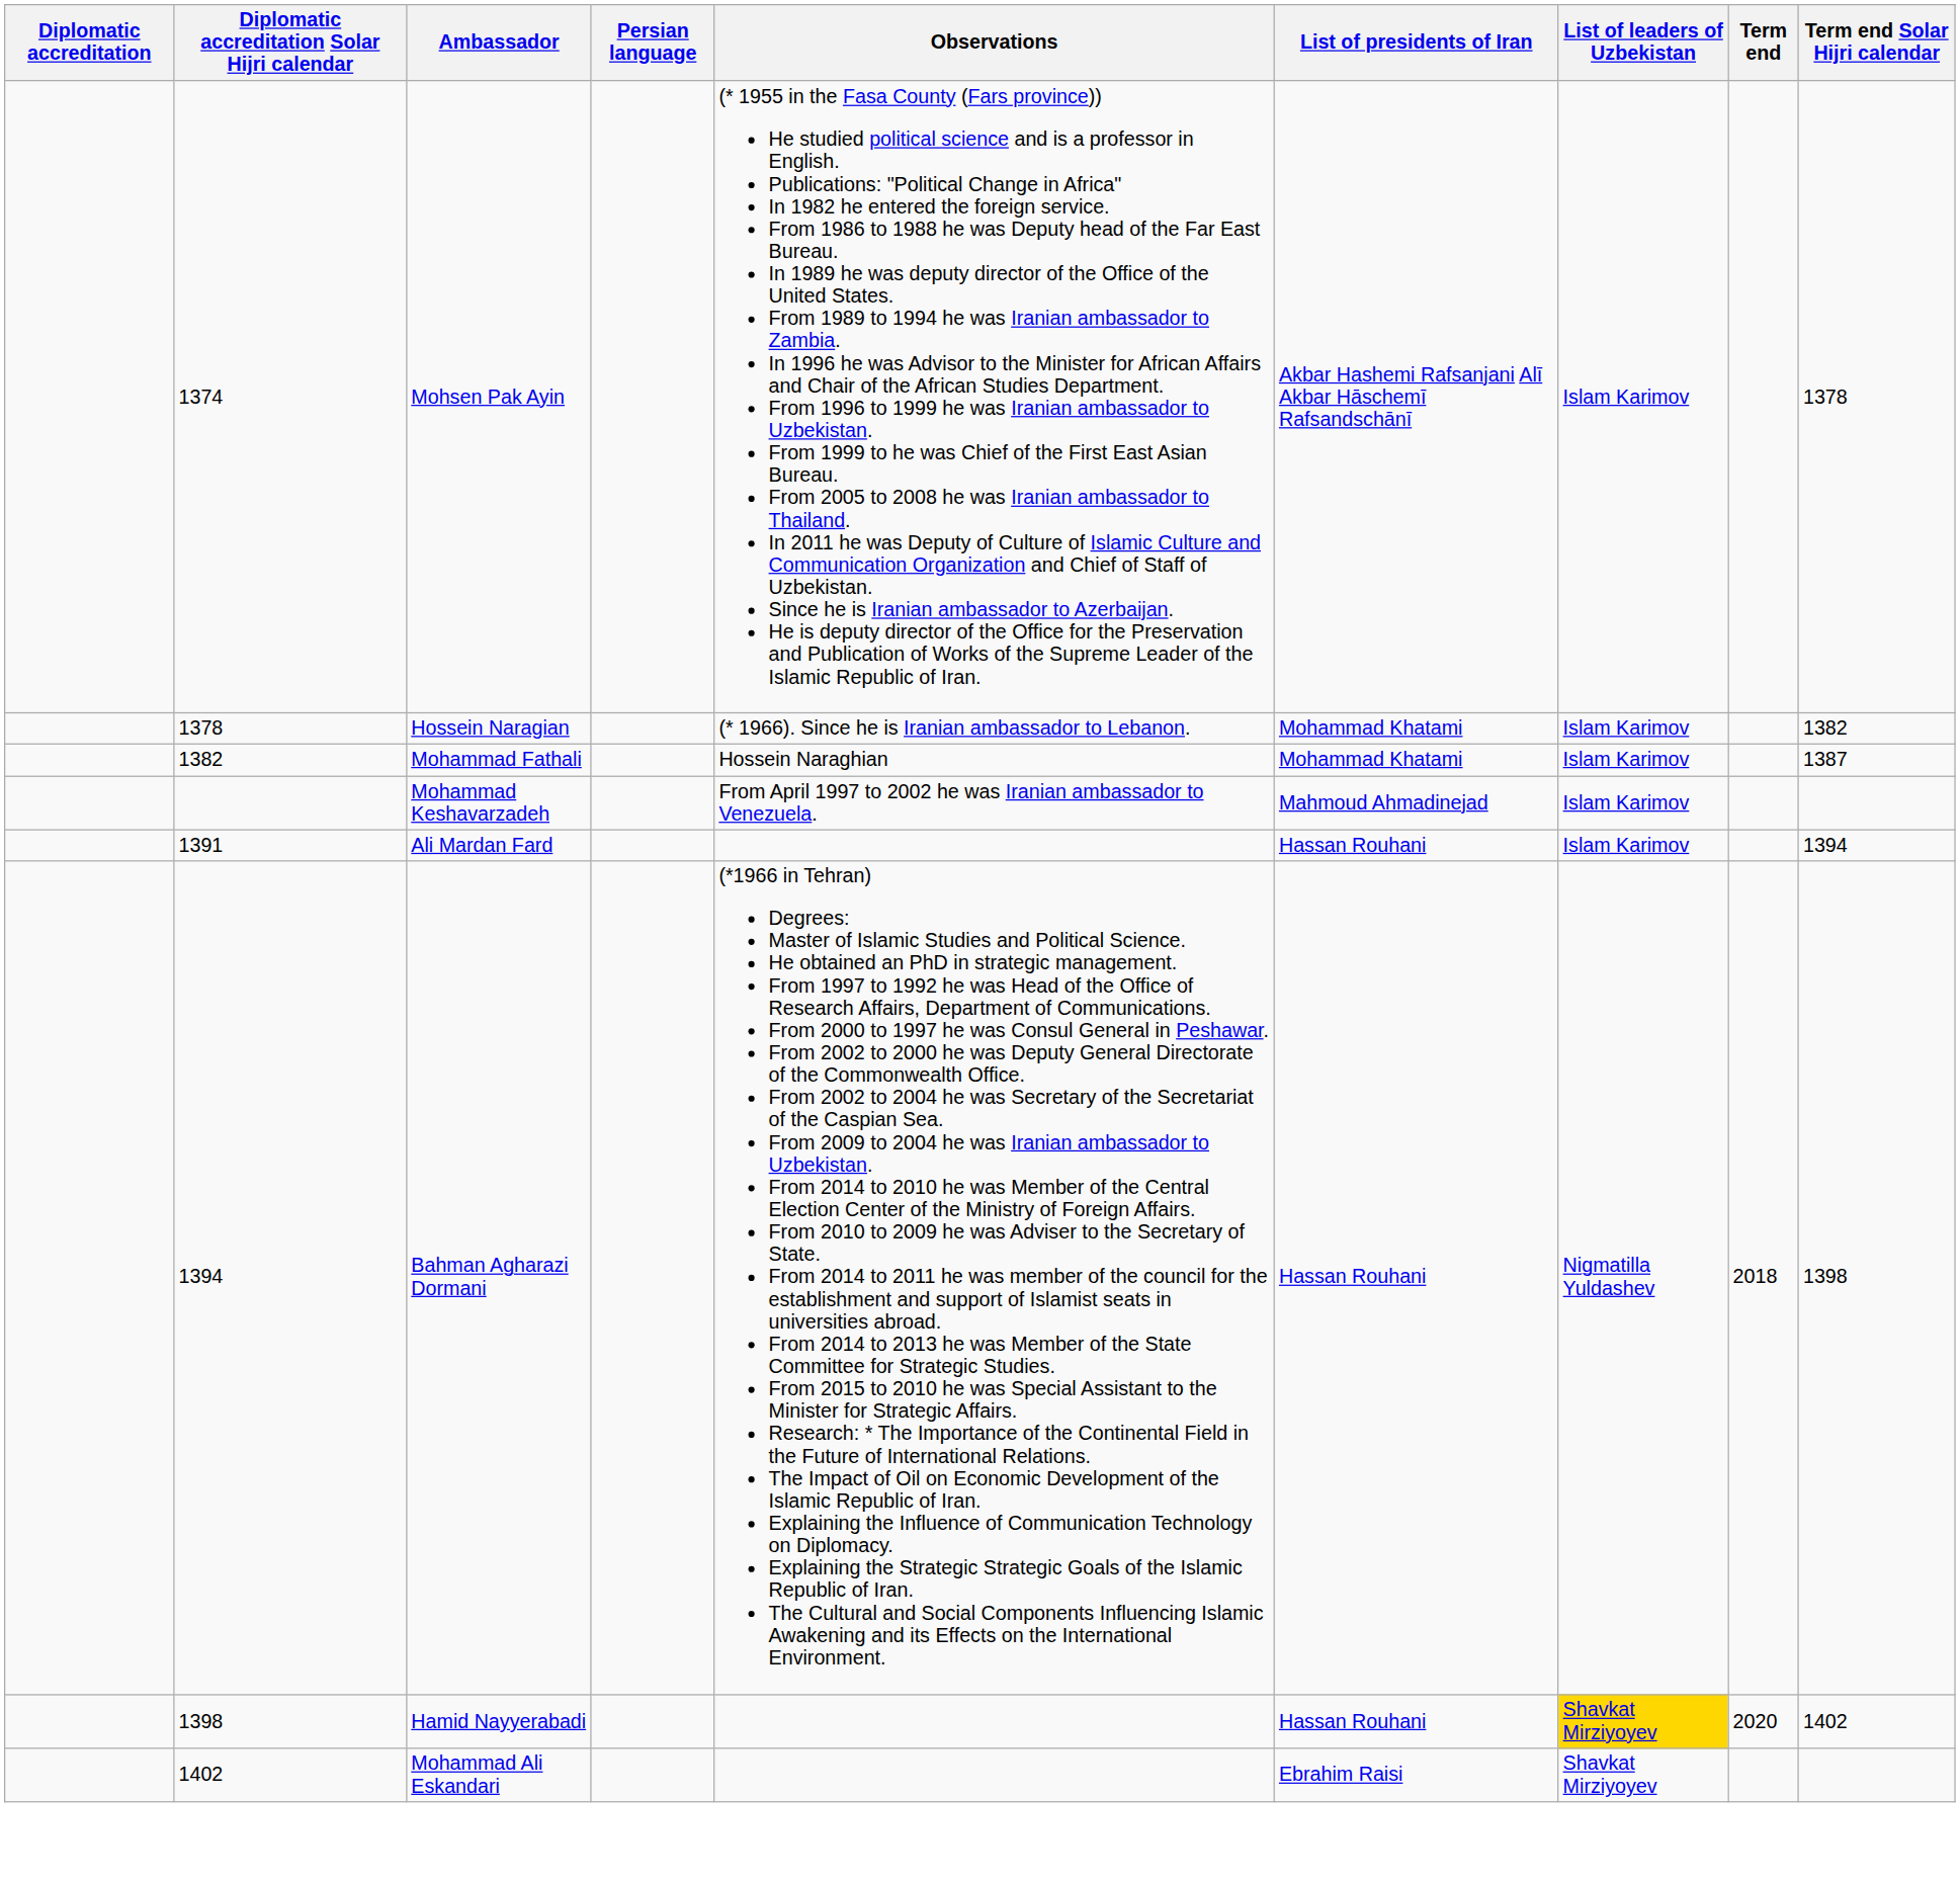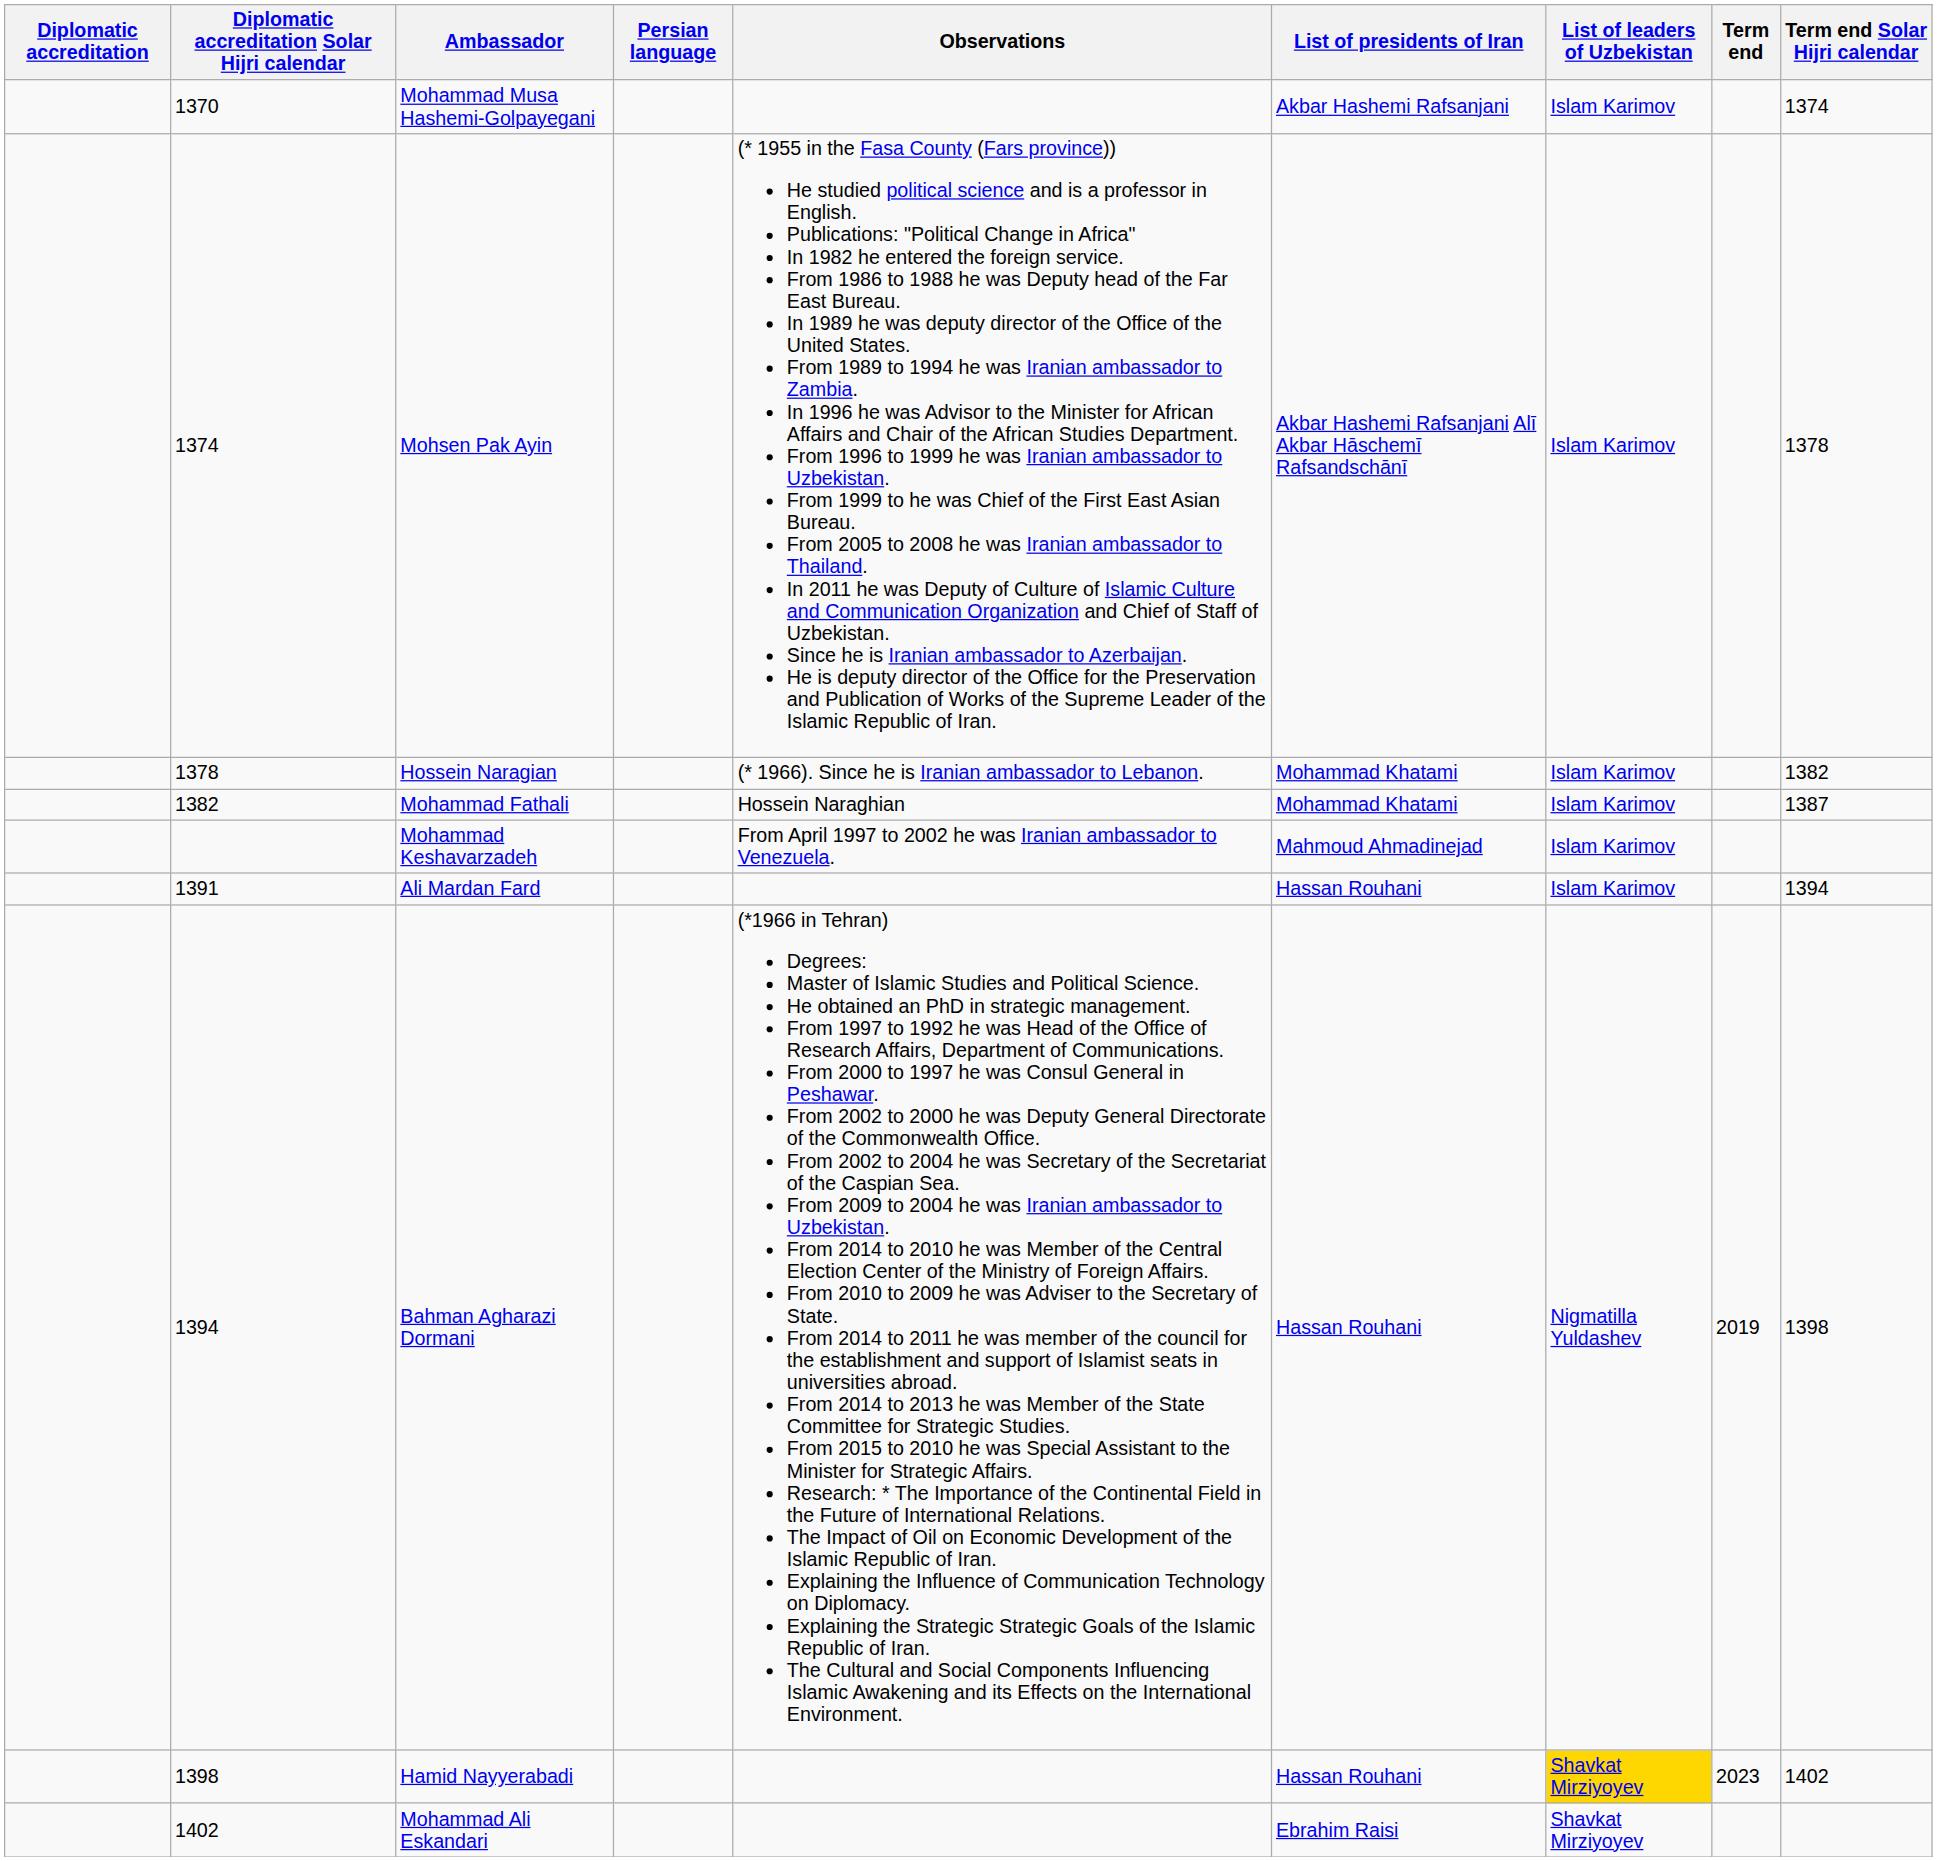 <table class="wikitable sortable">
 <tr>
 <th><a href='#'>Diplomatic accreditation</a></th>
 <th><a href='#'>Diplomatic accreditation</a> <a href='#'>Solar Hijri calendar</a></th>
 <th><a href='#'>Ambassador</a></th>
 <th><a href='#'>Persian language</a></th>
 <th>Observations</th>
 <th><a href='#'>List of presidents of Iran</a></th>
 <th><a href='#'>List of leaders of Uzbekistan</a></th>
 <th>Term end</th>
 <th>Term end <a href='#'>Solar Hijri calendar</a></th>
+</tr>
+<tr>
+<td></td>
+<td>1370</td>
+<td><a href='#'>Mohammad Musa Hashemi-Golpayegani</a></td>
+<td></td>
+<td></td>
+<td><a href='#'>Akbar Hashemi Rafsanjani</a></td>
+<td><a href='#'>Islam Karimov</a></td>
+<td></td>
+<td>1374</td>
 </tr>
 <tr>
 <td></td>
 <td>1374</td>
 <td><a href='#'>Mohsen Pak Ayin</a></td>
 <td></td>
 <td>(* 1955 in the <a href='#'>Fasa County</a> (<a href='#'>Fars province</a>))<br><ul><li>He studied <a href='#'>political science</a> and is a professor in English.</li><li>Publications: "Political Change in Africa"</li><li>In 1982 he entered the foreign service.</li><li>From 1986 to 1988 he was Deputy head of the Far East Bureau.</li><li>In 1989 he was deputy director of the Office of the United States.</li><li>From 1989 to 1994 he was <a href='#'>Iranian ambassador to Zambia</a>.</li><li>In 1996 he was Advisor to the Minister for African Affairs and Chair of the African Studies Department.</li><li>From 1996 to 1999 he was <a href='#'>Iranian ambassador to Uzbekistan</a>.</li><li>From 1999 to  he was Chief of the First East Asian Bureau.</li><li>From 2005 to 2008 he was <a href='#'>Iranian ambassador to Thailand</a>.</li><li>In 2011 he was Deputy of Culture of <a href='#'>Islamic Culture and Communication Organization</a> and Chief of Staff of Uzbekistan.</li><li>Since  he is <a href='#'>Iranian ambassador to Azerbaijan</a>.</li><li>He is deputy director of the Office for the Preservation and Publication of Works of the Supreme Leader of the Islamic Republic of Iran.</li></ul></td>
 <td><a href='#'>Akbar Hashemi Rafsanjani</a> <a href='#'>Alī Akbar Hāschemī Rafsandschānī</a></td>
 <td><a href='#'>Islam Karimov</a></td>
 <td></td>
 <td>1378</td>
 </tr>
 <tr>
 <td></td>
 <td>1378</td>
 <td><a href='#'>Hossein Naragian</a></td>
 <td></td>
 <td>(* 1966). Since  he is <a href='#'>Iranian ambassador to Lebanon</a>.</td>
 <td><a href='#'>Mohammad Khatami</a></td>
 <td><a href='#'>Islam Karimov</a></td>
 <td></td>
 <td>1382</td>
 </tr>
 <tr>
 <td></td>
 <td>1382</td>
 <td><a href='#'>Mohammad Fathali</a></td>
 <td></td>
 <td>Hossein Naraghian</td>
 <td><a href='#'>Mohammad Khatami</a></td>
 <td><a href='#'>Islam Karimov</a></td>
 <td></td>
 <td>1387</td>
 </tr>
 <tr>
 <td></td>
 <td></td>
 <td><a href='#'>Mohammad Keshavarzadeh</a></td>
 <td></td>
 <td>From April 1997 to 2002 he was <a href='#'>Iranian ambassador to Venezuela</a>.</td>
 <td><a href='#'>Mahmoud Ahmadinejad</a></td>
 <td><a href='#'>Islam Karimov</a></td>
 <td></td>
 <td></td>
 </tr>
 <tr>
 <td></td>
 <td>1391</td>
 <td><a href='#'>Ali Mardan Fard</a></td>
 <td></td>
 <td></td>
 <td><a href='#'>Hassan Rouhani</a></td>
 <td><a href='#'>Islam Karimov</a></td>
 <td></td>
 <td>1394</td>
 </tr>
 <tr>
 <td></td>
 <td>1394</td>
 <td><a href='#'>Bahman Agharazi Dormani</a></td>
 <td></td>
 <td>(*1966 in Tehran)<br><ul><li>Degrees:</li><li>Master of Islamic Studies and Political Science.</li><li>He obtained an PhD in strategic management.</li><li>From 1997 to 1992 he was Head of the Office of Research Affairs, Department of Communications.</li><li>From 2000 to 1997 he was Consul General in <a href='#'>Peshawar</a>.</li><li>From 2002 to 2000 he was Deputy General Directorate of the Commonwealth Office.</li><li>From 2002 to 2004 he was Secretary of the Secretariat of the Caspian Sea.</li><li>From 2009 to 2004 he was <a href='#'>Iranian ambassador to Uzbekistan</a>.</li><li>From 2014 to 2010 he was Member of the Central Election Center of the Ministry of Foreign Affairs.</li><li>From 2010 to 2009 he was Adviser to the Secretary of State.</li><li>From 2014 to 2011 he was member of the council for the establishment and support of Islamist seats in universities abroad.</li><li>From 2014 to 2013 he was Member of the State Committee for Strategic Studies.</li><li>From 2015 to 2010 he was Special Assistant to the Minister for Strategic Affairs.</li><li>Research:  * The Importance of the Continental Field in the Future of International Relations.</li><li>The Impact of Oil on Economic Development of the Islamic Republic of Iran.</li><li>Explaining the Influence of Communication Technology on Diplomacy.</li><li>Explaining the Strategic Strategic Goals of the Islamic Republic of Iran.</li><li>The Cultural and Social Components Influencing Islamic Awakening and its Effects on the International Environment.</li></ul></td>
 <td><a href='#'>Hassan Rouhani</a></td>
 <td><a href='#'>Nigmatilla Yuldashev</a></td>
-<td>2018</td>
+<td>2019</td>
 <td>1398</td>
 </tr>
 <tr>
 <td></td>
 <td>1398</td>
 <td><a href='#'>Hamid Nayyerabadi</a></td>
 <td></td>
 <td></td>
 <td><a href='#'>Hassan Rouhani</a></td>
 <td style="background: gold;"><a href='#'>Shavkat Mirziyoyev</a></td>
-<td>2020</td>
+<td>2023</td>
 <td>1402</td>
 </tr>
 <tr>
 <td></td>
 <td>1402</td>
 <td><a href='#'>Mohammad Ali Eskandari</a></td>
 <td></td>
 <td></td>
 <td><a href='#'>Ebrahim Raisi</a></td>
 <td><a href='#'>Shavkat Mirziyoyev</a></td>
 <td></td>
 <td></td>
 </tr>
 </table>
